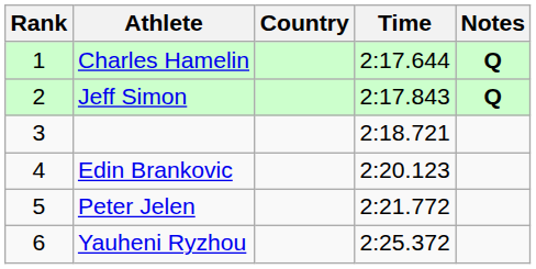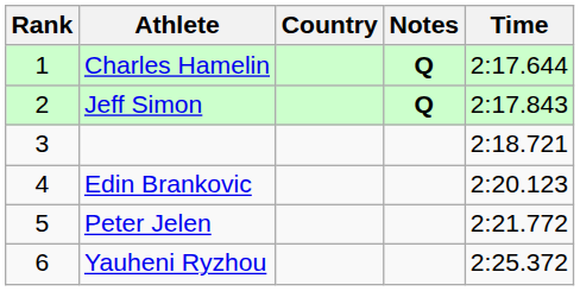 <table class="wikitable sortable" style="text-align:center">
 <tr>
 <th>Rank</th>
 <th>Athlete</th>
 <th>Country</th>
+<th>Notes</th>
 <th>Time</th>
-<th>Notes</th>
 </tr>
 <tr bgcolor="#ccffcc">
 <td>1</td>
 <td align=left><a href='#'>Charles Hamelin</a></td>
 <td align=left></td>
+<td><strong>Q</strong></td>
 <td>2:17.644</td>
-<td><strong>Q</strong></td>
 </tr>
 <tr bgcolor="#ccffcc">
 <td>2</td>
 <td align=left><a href='#'>Jeff Simon</a></td>
 <td align=left></td>
+<td><strong>Q</strong></td>
 <td>2:17.843</td>
-<td><strong>Q</strong></td>
 </tr>
 <tr>
 <td>3</td>
 <td align=left></td>
 <td align=left></td>
+<td></td>
 <td>2:18.721</td>
-<td></td>
 </tr>
 <tr>
 <td>4</td>
 <td align=left><a href='#'>Edin Brankovic</a></td>
 <td align=left></td>
+<td></td>
 <td>2:20.123</td>
-<td></td>
 </tr>
 <tr>
 <td>5</td>
 <td align=left><a href='#'>Peter Jelen</a></td>
 <td align=left></td>
+<td></td>
 <td>2:21.772</td>
-<td></td>
 </tr>
 <tr>
 <td>6</td>
 <td align=left><a href='#'>Yauheni Ryzhou</a></td>
 <td align=left></td>
+<td></td>
 <td>2:25.372</td>
-<td></td>
 </tr>
 </table>
